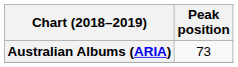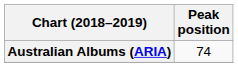 <table class="wikitable sortable plainrowheaders" style="text-align:center">
 <tr>
 <th scope="col">Chart (2018–2019)</th>
 <th scope="col">Peak<br>position</th>
 </tr>
 <tr>
 <th scope="row">Australian Albums (<a href='#'>ARIA</a>)</th>
-<td>73</td>
+<td>74</td>
 </tr>
 <tr>
 </tr>
 <tr>
 </tr>
 <tr>
 </tr>
 <tr>
 </tr>
 <tr>
 </tr>
 <tr>
 </tr>
 <tr>
 </tr>
 </table>
